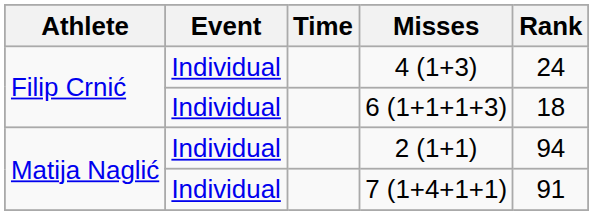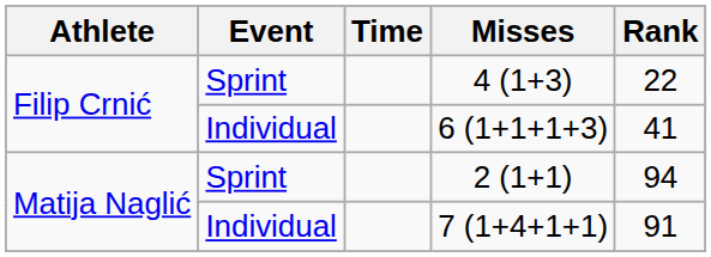 <table class="wikitable" style="font-size:90%">
 <tr>
 <th>Athlete</th>
 <th>Event</th>
 <th>Time</th>
 <th>Misses</th>
 <th>Rank</th>
 </tr>
 <tr align=center>
 <td align=left rowspan=2><a href='#'>Filip Crnić</a></td>
-<td align=left><a href='#'>Individual</a></td>
+<td align=left><a href='#'>Sprint</a></td>
 <td></td>
 <td>4 (1+3)</td>
-<td>24</td>
+<td>22</td>
 </tr>
 <tr align=center>
 <td align=left><a href='#'>Individual</a></td>
 <td></td>
 <td>6 (1+1+1+3)</td>
-<td>18</td>
+<td>41</td>
 </tr>
 <tr align=center>
 <td align=left rowspan=2><a href='#'>Matija Naglić</a></td>
-<td align=left><a href='#'>Individual</a></td>
+<td align=left><a href='#'>Sprint</a></td>
 <td></td>
 <td>2 (1+1)</td>
 <td>94</td>
 </tr>
 <tr align=center>
 <td align=left><a href='#'>Individual</a></td>
 <td></td>
 <td>7 (1+4+1+1)</td>
 <td>91</td>
 </tr>
 </table>
